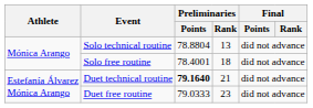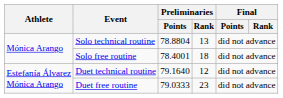 <table class=wikitable style="font-size:90%">
 <tr>
 <th rowspan="2">Athlete</th>
 <th rowspan="2">Event</th>
 <th colspan="2">Preliminaries</th>
 <th colspan="2">Final</th>
 </tr>
 <tr style="font-size:95%">
 <th>Points</th>
 <th>Rank</th>
 <th>Points</th>
 <th>Rank</th>
 </tr>
 <tr align=center>
 <td align=left rowspan=2><a href='#'>Mónica Arango</a></td>
 <td align=left><a href='#'>Solo technical routine</a></td>
 <td>78.8804</td>
 <td>13</td>
 <td colspan=2>did not advance</td>
 </tr>
 <tr align=center>
 <td align=left><a href='#'>Solo free routine</a></td>
 <td>78.4001</td>
 <td>18</td>
 <td colspan=2>did not advance</td>
 </tr>
 <tr align=center>
 <td align=left rowspan=2><a href='#'>Estefanía Álvarez</a><br><a href='#'>Mónica Arango</a></td>
 <td align=left><a href='#'>Duet technical routine</a></td>
-<td><strong>79.1640</strong></td>
-<td>21</td>
+<td>79.1640</td>
+<td>12</td>
 <td colspan=2>did not advance</td>
 </tr>
 <tr align=center>
 <td align=left><a href='#'>Duet free routine</a></td>
 <td>79.0333</td>
 <td>23</td>
 <td colspan=2>did not advance</td>
 </tr>
 </table>
